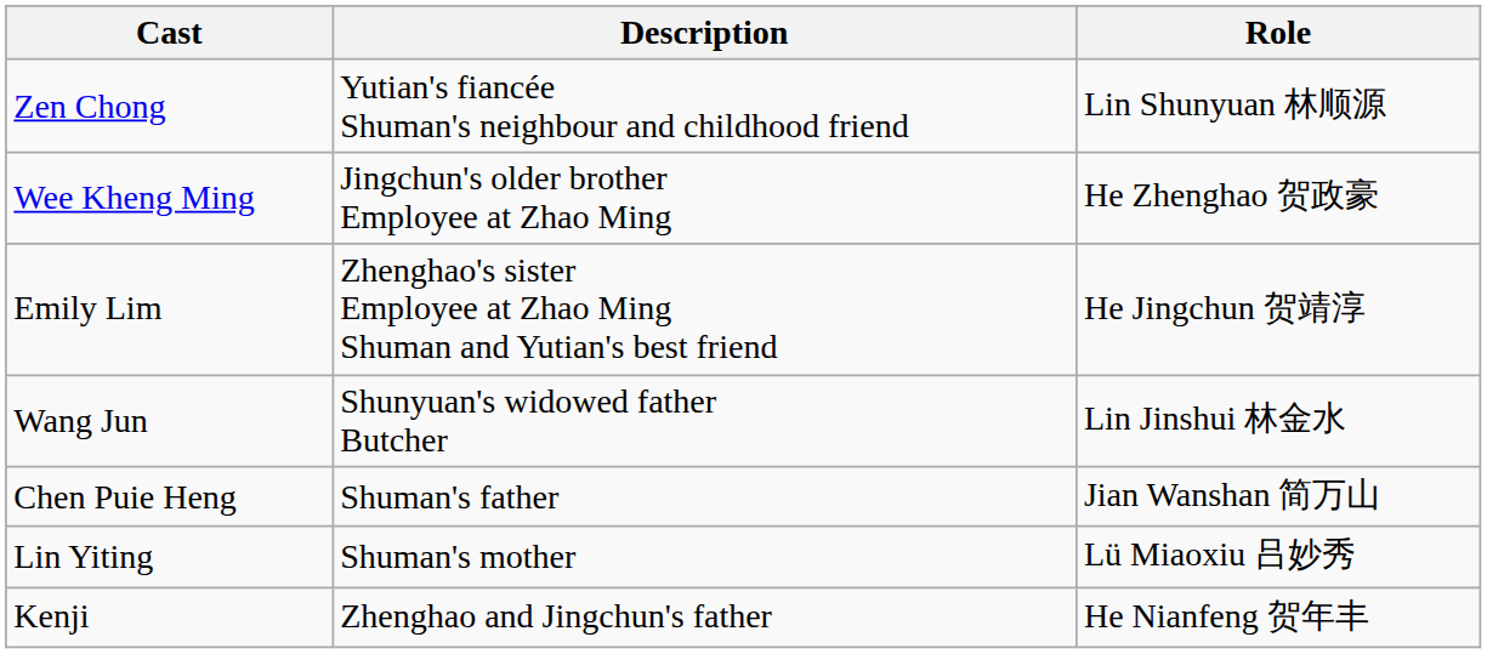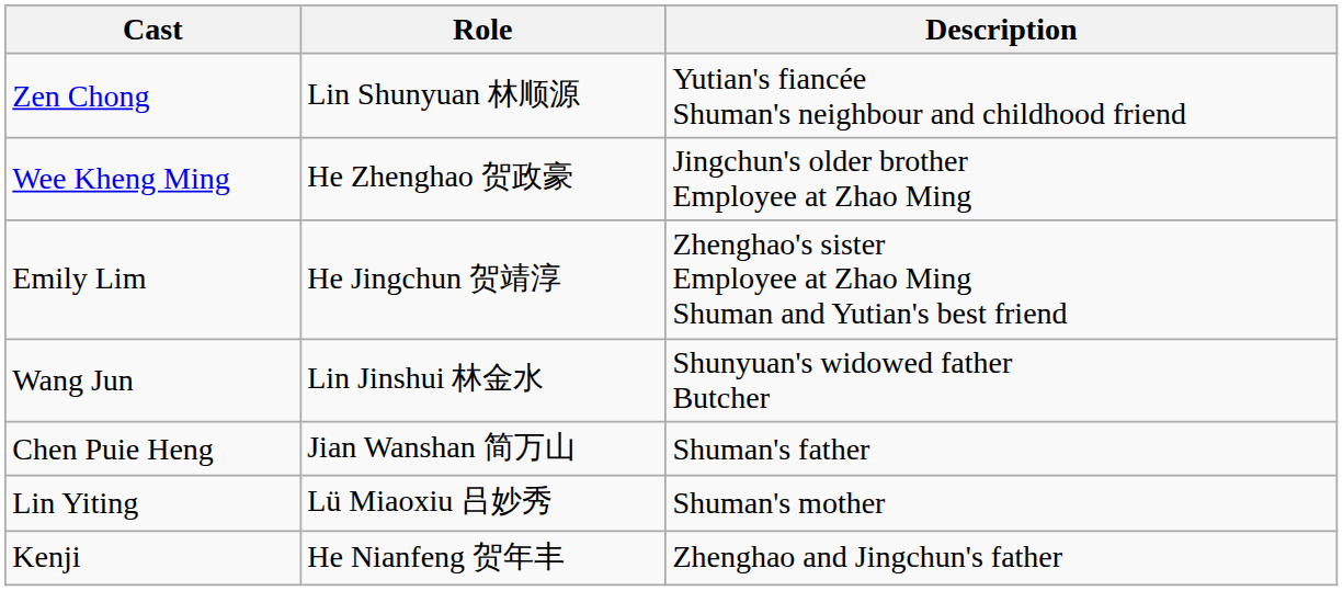 <table class="wikitable" width="55%">
 <tr>
 <th>Cast</th>
+<th>Role</th>
 <th>Description</th>
-<th>Role</th>
 </tr>
 <tr>
 <td><a href='#'>Zen Chong</a></td>
+<td>Lin Shunyuan 林顺源</td>
 <td>Yutian's fiancée<br>Shuman's neighbour and childhood friend</td>
-<td>Lin Shunyuan 林顺源</td>
 </tr>
 <tr>
 <td><a href='#'>Wee Kheng Ming</a></td>
+<td>He Zhenghao 贺政豪</td>
 <td>Jingchun's older brother<br> Employee at Zhao Ming</td>
-<td>He Zhenghao 贺政豪</td>
 </tr>
 <tr>
 <td>Emily Lim</td>
+<td>He Jingchun 贺靖淳</td>
 <td>Zhenghao's sister<br>Employee at Zhao Ming<br>Shuman and Yutian's best friend</td>
-<td>He Jingchun 贺靖淳</td>
 </tr>
 <tr>
 <td>Wang Jun</td>
+<td>Lin Jinshui 林金水</td>
 <td>Shunyuan's widowed father<br>Butcher</td>
-<td>Lin Jinshui 林金水</td>
 </tr>
 <tr>
 <td>Chen Puie Heng</td>
+<td>Jian Wanshan 简万山</td>
 <td>Shuman's father</td>
-<td>Jian Wanshan 简万山</td>
 </tr>
 <tr>
 <td>Lin Yiting</td>
+<td>Lü Miaoxiu 吕妙秀</td>
 <td>Shuman's mother</td>
-<td>Lü Miaoxiu 吕妙秀</td>
 </tr>
 <tr>
 <td>Kenji</td>
+<td>He Nianfeng 贺年丰</td>
 <td>Zhenghao and Jingchun's father</td>
-<td>He Nianfeng 贺年丰</td>
 </tr>
 </table>
